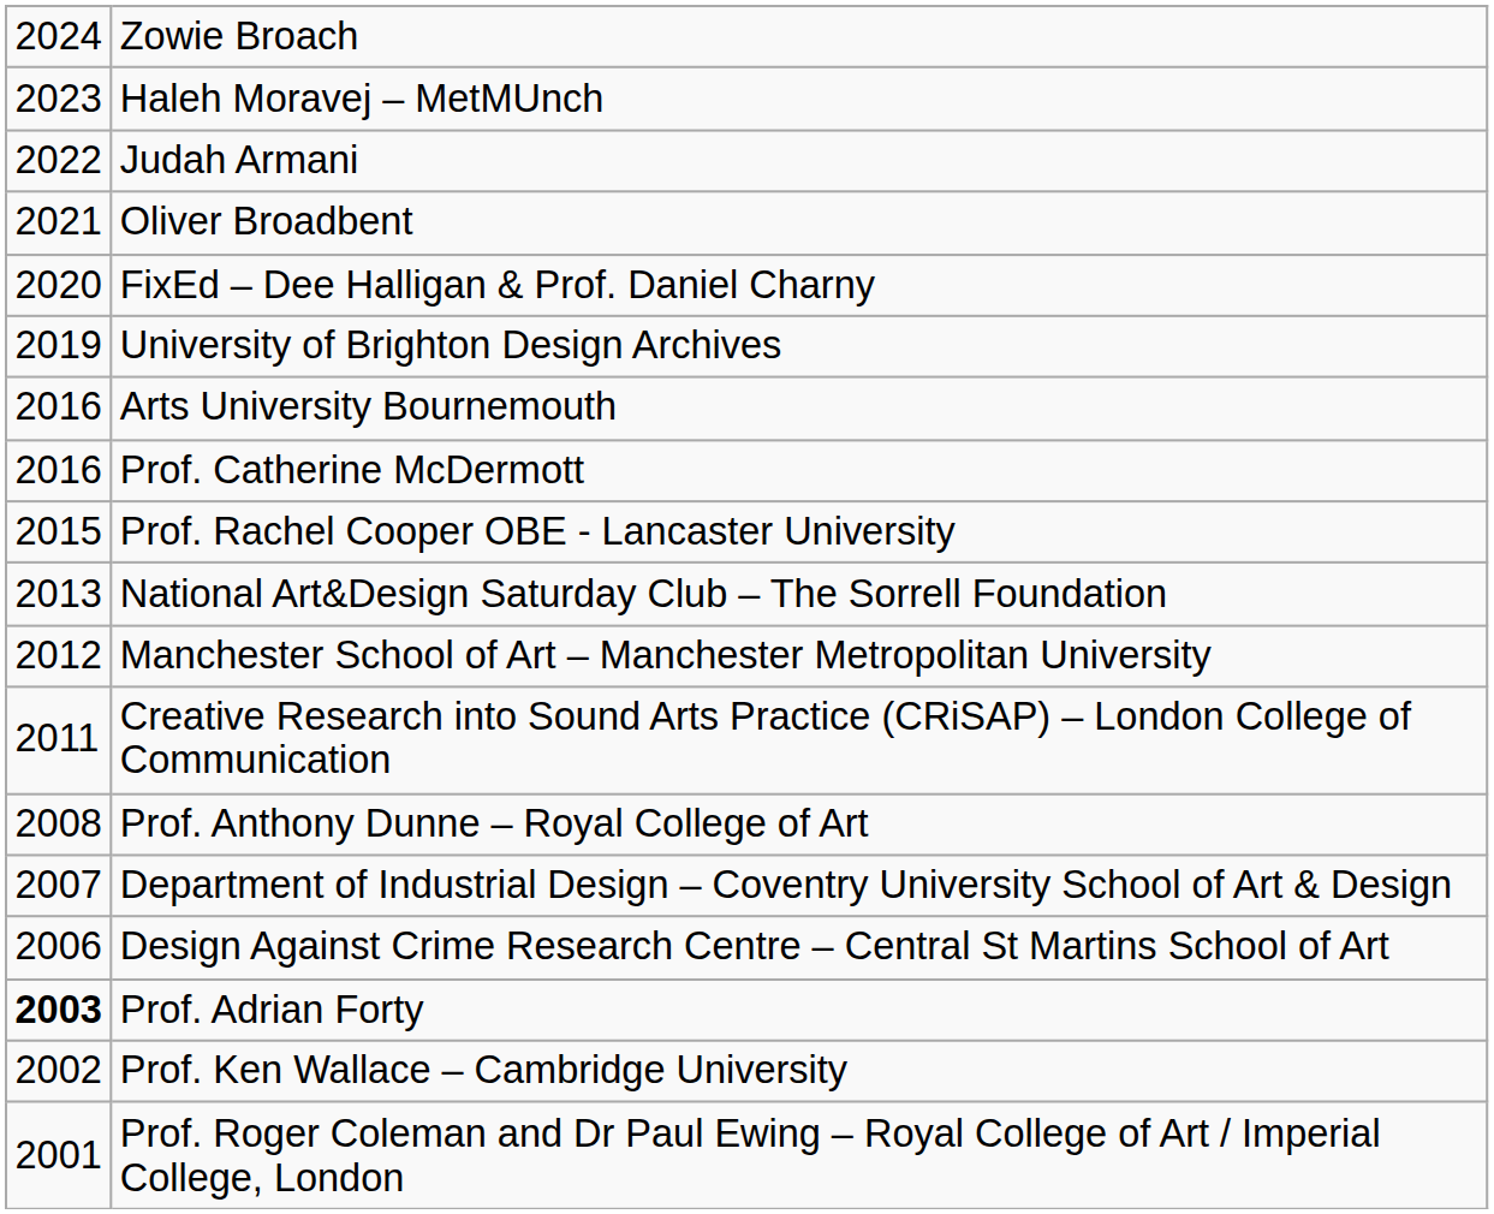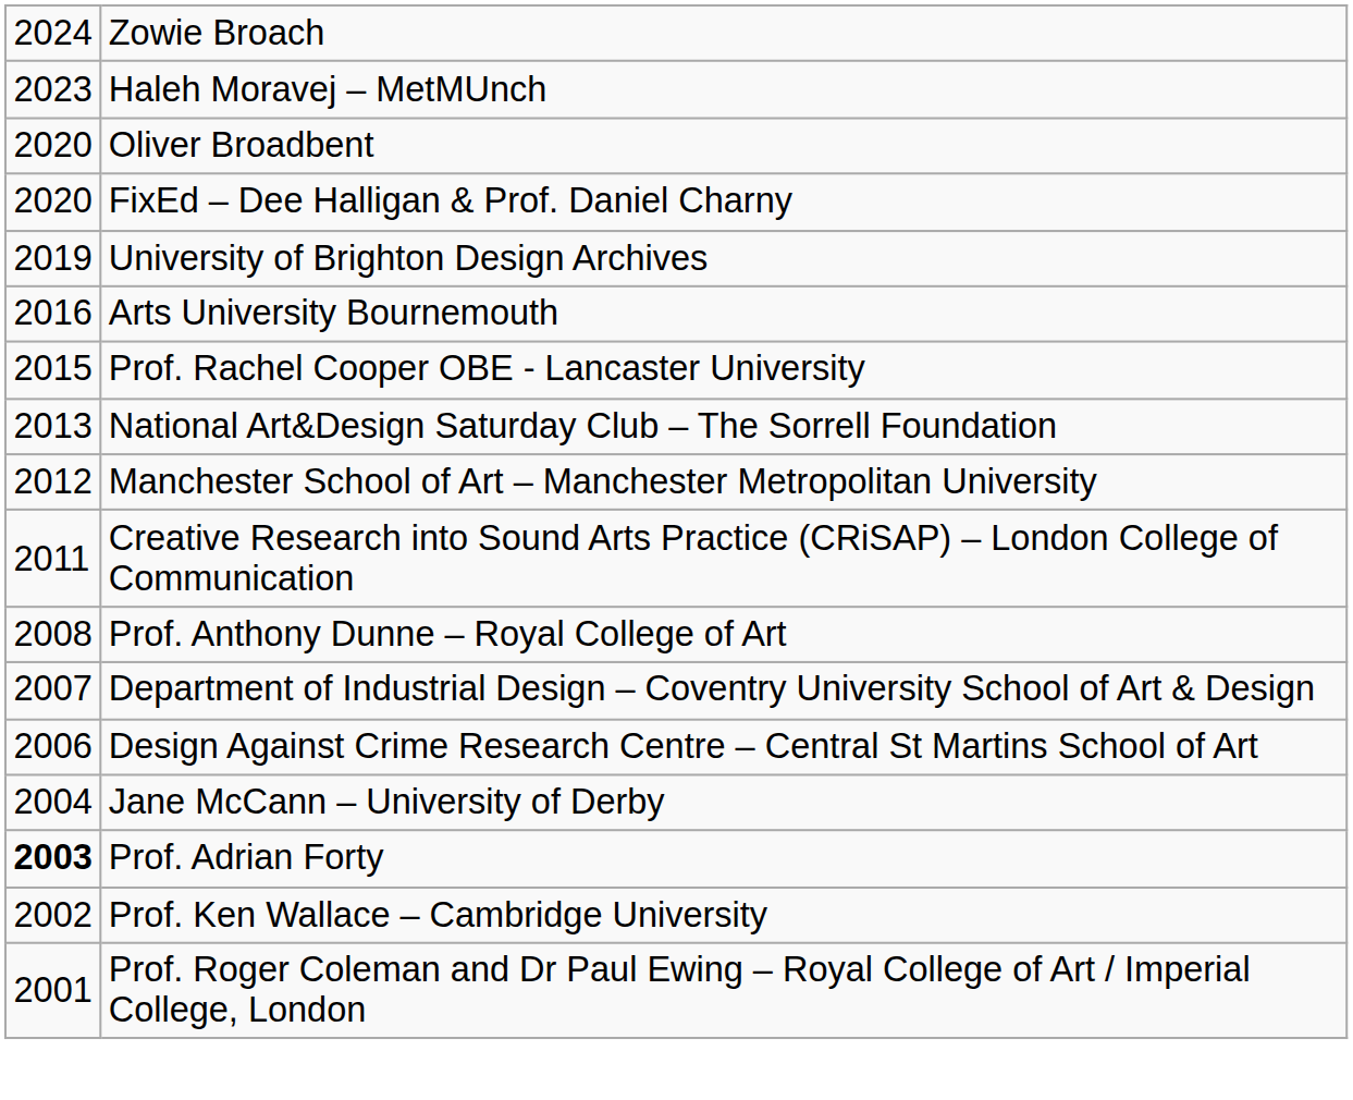 <table class="wikitable">
 <tr>
 <td>2024</td>
 <td>Zowie Broach</td>
 </tr>
 <tr>
 <td>2023</td>
 <td>Haleh Moravej – MetMUnch</td>
 </tr>
 <tr>
-<td>2022</td>
-<td>Judah Armani</td>
-</tr>
-<tr>
-<td>2021</td>
+<td>2020</td>
 <td>Oliver Broadbent</td>
 </tr>
 <tr>
 <td>2020</td>
 <td>FixEd – Dee Halligan & Prof. Daniel Charny</td>
 </tr>
 <tr>
 <td>2019</td>
 <td>University of Brighton Design Archives</td>
 </tr>
 <tr>
 <td>2016</td>
 <td>Arts University Bournemouth</td>
-</tr>
-<tr>
-<td>2016</td>
-<td>Prof. Catherine McDermott</td>
 </tr>
 <tr>
 <td>2015</td>
 <td>Prof. Rachel Cooper OBE - Lancaster University</td>
 </tr>
 <tr>
 <td>2013</td>
 <td>National Art&Design Saturday Club – The Sorrell Foundation</td>
 </tr>
 <tr>
 <td>2012</td>
 <td>Manchester School of Art – Manchester Metropolitan University</td>
 </tr>
 <tr>
 <td>2011</td>
 <td>Creative Research into Sound Arts Practice (CRiSAP) – London College of Communication</td>
 </tr>
 <tr>
 <td>2008</td>
 <td>Prof. Anthony Dunne – Royal College of Art</td>
 </tr>
 <tr>
 <td>2007</td>
 <td>Department of Industrial Design – Coventry University School of Art & Design</td>
 </tr>
 <tr>
 <td>2006</td>
 <td>Design Against Crime Research Centre – Central St Martins School of Art</td>
 </tr>
 <tr>
+<td>2004</td>
+<td>Jane McCann – University of Derby</td>
+</tr>
+<tr>
 <td><strong>2003</strong></td>
 <td>Prof. Adrian Forty</td>
 </tr>
 <tr>
 <td>2002</td>
 <td>Prof. Ken Wallace – Cambridge University</td>
 </tr>
 <tr>
 <td>2001</td>
 <td>Prof. Roger Coleman and Dr Paul Ewing – Royal College of Art / Imperial College, London</td>
 </tr>
 </table>
